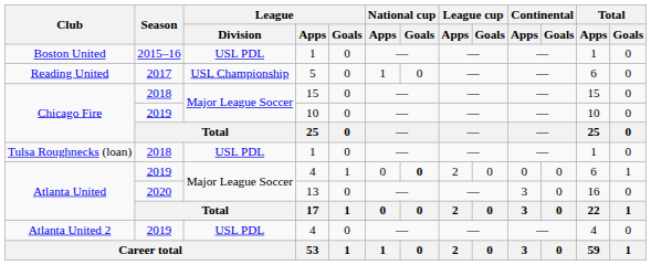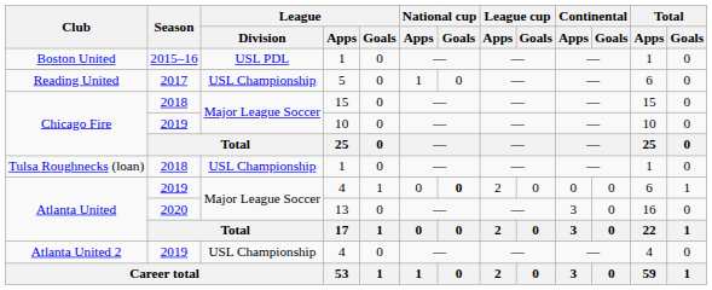 <table class="wikitable" style="text-align:center">
 <tr>
 <th rowspan="2">Club</th>
 <th rowspan="2">Season</th>
 <th colspan="3">League</th>
 <th colspan="2">National cup</th>
 <th colspan="2">League cup</th>
 <th colspan="2">Continental</th>
 <th colspan="2">Total</th>
 </tr>
 <tr>
 <th>Division</th>
 <th>Apps</th>
 <th>Goals</th>
 <th>Apps</th>
 <th>Goals</th>
 <th>Apps</th>
 <th>Goals</th>
 <th>Apps</th>
 <th>Goals</th>
 <th>Apps</th>
 <th>Goals</th>
 </tr>
 <tr>
 <td><a href='#'>Boston United</a></td>
 <td><a href='#'>2015–16</a></td>
 <td><a href='#'>USL PDL</a></td>
 <td>1</td>
 <td>0</td>
 <td colspan="2">—</td>
 <td colspan="2">—</td>
 <td colspan="2">—</td>
 <td>1</td>
 <td>0</td>
 </tr>
 <tr>
 <td><a href='#'>Reading United</a></td>
 <td><a href='#'>2017</a></td>
 <td><a href='#'>USL Championship</a></td>
 <td>5</td>
 <td>0</td>
 <td>1</td>
 <td>0</td>
 <td colspan="2">—</td>
 <td colspan="2">—</td>
 <td>6</td>
 <td>0</td>
 </tr>
 <tr>
 <td rowspan="3"><a href='#'>Chicago Fire</a></td>
 <td><a href='#'>2018</a></td>
 <td rowspan="2"><a href='#'>Major League Soccer</a></td>
 <td>15</td>
 <td>0</td>
 <td colspan="2">—</td>
 <td colspan="2">—</td>
 <td colspan="2">—</td>
 <td>15</td>
 <td>0</td>
 </tr>
 <tr>
 <td><a href='#'>2019</a></td>
 <td>10</td>
 <td>0</td>
 <td colspan="2">—</td>
 <td colspan="2">—</td>
 <td colspan="2">—</td>
 <td>10</td>
 <td>0</td>
 </tr>
 <tr>
 <th colspan="2">Total</th>
 <th>25</th>
 <th>0</th>
 <th colspan="2">—</th>
 <th colspan="2">—</th>
 <th colspan="2">—</th>
 <th>25</th>
 <th>0</th>
 </tr>
 <tr>
 <td><a href='#'>Tulsa Roughnecks</a> (loan)</td>
 <td><a href='#'>2018</a></td>
-<td><a href='#'>USL PDL</a></td>
+<td><a href='#'>USL Championship</a></td>
 <td>1</td>
 <td>0</td>
 <td colspan="2">—</td>
 <td colspan="2">—</td>
 <td colspan="2">—</td>
 <td>1</td>
 <td>0</td>
 </tr>
 <tr>
 <td rowspan="3"><a href='#'>Atlanta United</a></td>
 <td><a href='#'>2019</a></td>
 <td rowspan="2">Major League Soccer</td>
 <td>4</td>
 <td>1</td>
 <td>0</td>
 <td><strong>0</strong></td>
 <td>2</td>
 <td>0</td>
 <td>0</td>
 <td>0</td>
 <td>6</td>
 <td>1</td>
 </tr>
 <tr>
 <td><a href='#'>2020</a></td>
 <td>13</td>
 <td>0</td>
 <td colspan="2">—</td>
 <td colspan="2">—</td>
 <td>3</td>
 <td>0</td>
 <td>16</td>
 <td>0</td>
 </tr>
 <tr>
 <th colspan="2">Total</th>
 <th>17</th>
 <th>1</th>
 <th>0</th>
 <th>0</th>
 <th>2</th>
 <th>0</th>
 <th>3</th>
 <th>0</th>
 <th>22</th>
 <th>1</th>
 </tr>
 <tr>
 <td><a href='#'>Atlanta United 2</a></td>
 <td><a href='#'>2019</a></td>
-<td><a href='#'>USL PDL</a></td>
+<td>USL Championship</td>
 <td>4</td>
 <td>0</td>
 <td colspan="2">—</td>
 <td colspan="2">—</td>
 <td colspan="2">—</td>
 <td>4</td>
 <td>0</td>
 </tr>
 <tr>
 <th colspan="3">Career total</th>
 <th>53</th>
 <th>1</th>
 <th>1</th>
 <th>0</th>
 <th>2</th>
 <th>0</th>
 <th>3</th>
 <th>0</th>
 <th>59</th>
 <th>1</th>
 </tr>
 </table>
